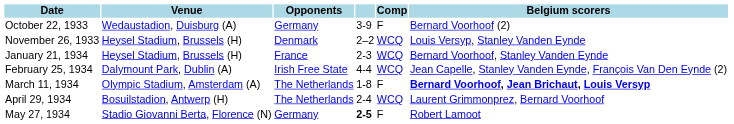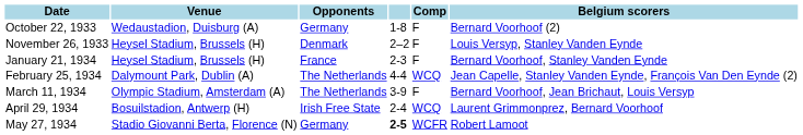 <table>
 <tr>
 <th style="background: lightblue;">Date</th>
 <th style="background: lightblue;">Venue</th>
 <th style="background: lightblue;">Opponents</th>
 <th style="background: lightblue;" align=center></th>
 <th style="background: lightblue;" align=center>Comp</th>
 <th style="background: lightblue;">Belgium scorers</th>
 </tr>
 <tr>
 <td>October 22, 1933</td>
 <td><a href='#'>Wedaustadion</a>, <a href='#'>Duisburg</a> (A)</td>
 <td><a href='#'>Germany</a></td>
-<td>3-9</td>
+<td>1-8</td>
 <td>F</td>
 <td><a href='#'>Bernard Voorhoof</a> (2)</td>
 </tr>
 <tr>
 <td>November 26, 1933</td>
 <td><a href='#'>Heysel Stadium</a>, <a href='#'>Brussels</a> (H)</td>
 <td><a href='#'>Denmark</a></td>
 <td>2–2</td>
-<td><a href='#'>WCQ</a></td>
+<td>F</td>
 <td><a href='#'>Louis Versyp</a>, <a href='#'>Stanley Vanden Eynde</a></td>
 </tr>
 <tr>
 <td>January 21, 1934</td>
 <td><a href='#'>Heysel Stadium</a>, <a href='#'>Brussels</a> (H)</td>
 <td><a href='#'>France</a></td>
 <td>2-3</td>
-<td><a href='#'>WCQ</a></td>
+<td>F</td>
 <td><a href='#'>Bernard Voorhoof</a>, <a href='#'>Stanley Vanden Eynde</a></td>
 </tr>
 <tr>
 <td>February 25, 1934</td>
 <td><a href='#'>Dalymount Park</a>, <a href='#'>Dublin</a> (A)</td>
-<td><a href='#'>Irish Free State</a></td>
+<td><a href='#'>The Netherlands</a></td>
 <td>4-4</td>
 <td><a href='#'>WCQ</a></td>
 <td><a href='#'>Jean Capelle</a>, <a href='#'>Stanley Vanden Eynde</a>, <a href='#'>François Van Den Eynde</a> (2)</td>
 </tr>
 <tr>
 <td>March 11, 1934</td>
 <td><a href='#'>Olympic Stadium</a>, <a href='#'>Amsterdam</a> (A)</td>
 <td><a href='#'>The Netherlands</a></td>
-<td>1-8</td>
+<td>3-9</td>
 <td>F</td>
-<td><strong><a href='#'>Bernard Voorhoof</a>, <a href='#'>Jean Brichaut</a>, <a href='#'>Louis Versyp</a></strong></td>
+<td><a href='#'>Bernard Voorhoof</a>, <a href='#'>Jean Brichaut</a>, <a href='#'>Louis Versyp</a></td>
 </tr>
 <tr>
 <td>April 29, 1934</td>
 <td><a href='#'>Bosuilstadion</a>, <a href='#'>Antwerp</a> (H)</td>
-<td><a href='#'>The Netherlands</a></td>
+<td><a href='#'>Irish Free State</a></td>
 <td>2-4</td>
 <td><a href='#'>WCQ</a></td>
 <td><a href='#'>Laurent Grimmonprez</a>, <a href='#'>Bernard Voorhoof</a></td>
 </tr>
 <tr>
 <td>May 27, 1934</td>
 <td><a href='#'>Stadio Giovanni Berta</a>, <a href='#'>Florence</a> (N)</td>
 <td><a href='#'>Germany</a></td>
 <td><strong>2-5</strong></td>
-<td>F</td>
+<td><a href='#'>WCFR</a></td>
 <td><a href='#'>Robert Lamoot</a></td>
 </tr>
 </table>
